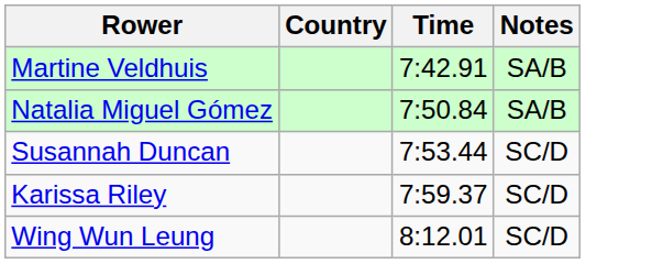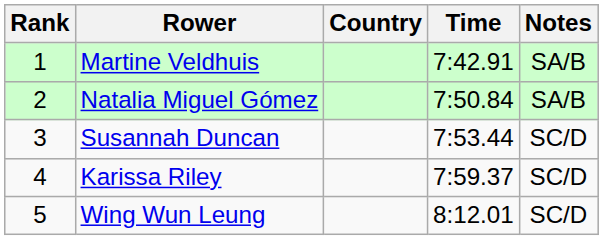 <table class="wikitable" style="text-align:center">
 <tr>
+<th>Rank</th>
 <th>Rower</th>
 <th>Country</th>
 <th>Time</th>
 <th>Notes</th>
 </tr>
 <tr bgcolor=ccffcc>
+<td>1</td>
 <td align="left"><a href='#'>Martine Veldhuis</a></td>
 <td align="left"></td>
 <td>7:42.91</td>
 <td>SA/B</td>
 </tr>
 <tr bgcolor=ccffcc>
+<td>2</td>
 <td align="left"><a href='#'>Natalia Miguel Gómez</a></td>
 <td align="left"></td>
 <td>7:50.84</td>
 <td>SA/B</td>
 </tr>
 <tr>
+<td>3</td>
 <td align="left"><a href='#'>Susannah Duncan</a></td>
 <td align="left"></td>
 <td>7:53.44</td>
 <td>SC/D</td>
 </tr>
 <tr>
+<td>4</td>
 <td align="left"><a href='#'>Karissa Riley</a></td>
 <td align="left"></td>
 <td>7:59.37</td>
 <td>SC/D</td>
 </tr>
 <tr>
+<td>5</td>
 <td align="left"><a href='#'>Wing Wun Leung</a></td>
 <td align="left"></td>
 <td>8:12.01</td>
 <td>SC/D</td>
 </tr>
 </table>
